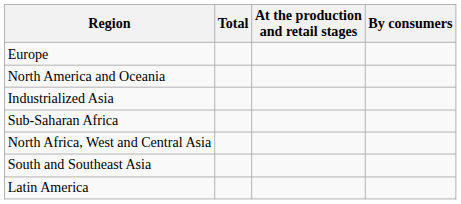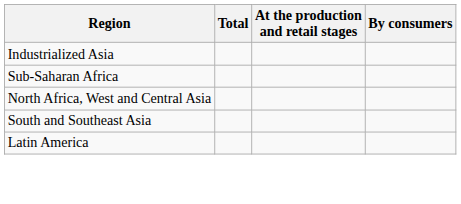 <table class="wikitable">
 <tr>
 <th>Region</th>
 <th>Total</th>
 <th>At the production<br> and retail stages</th>
 <th>By consumers</th>
-</tr>
-<tr>
-<td>Europe</td>
-<td></td>
-<td></td>
-<td></td>
-</tr>
-<tr>
-<td>North America and Oceania</td>
-<td></td>
-<td></td>
-<td></td>
 </tr>
 <tr>
 <td>Industrialized Asia</td>
 <td></td>
 <td></td>
 <td></td>
 </tr>
 <tr>
 <td>Sub-Saharan Africa</td>
 <td></td>
 <td></td>
 <td></td>
 </tr>
 <tr>
 <td>North Africa, West and Central Asia</td>
 <td></td>
 <td></td>
 <td></td>
 </tr>
 <tr>
 <td>South and Southeast Asia</td>
 <td></td>
 <td></td>
 <td></td>
 </tr>
 <tr>
 <td>Latin America</td>
 <td></td>
 <td></td>
 <td></td>
 </tr>
 </table>
